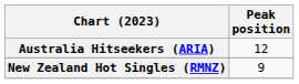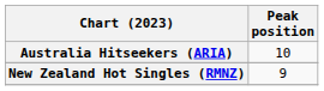 <table class="wikitable sortable plainrowheaders" style="text-align:center;">
 <tr>
 <th scope="col">Chart (2023)</th>
 <th scope="col">Peak<br>position</th>
 </tr>
 <tr>
 <th scope="row">Australia Hitseekers (<a href='#'>ARIA</a>)</th>
-<td>12</td>
+<td>10</td>
 </tr>
 <tr>
 </tr>
 <tr>
 </tr>
 <tr>
 <th scope="row">New Zealand Hot Singles (<a href='#'>RMNZ</a>)</th>
 <td>9</td>
 </tr>
 <tr>
 </tr>
 <tr>
 </tr>
 <tr>
 </tr>
 </table>
